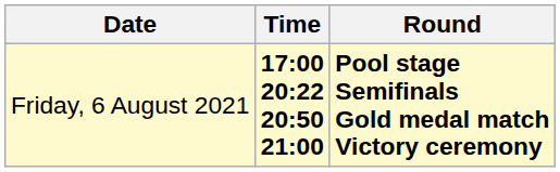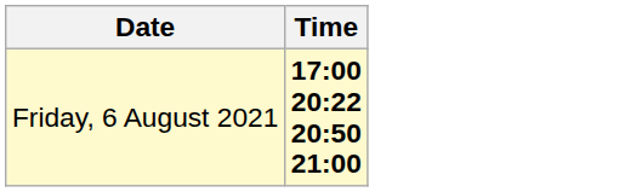 <table class="wikitable">
 <tr>
 <th>Date</th>
 <th>Time</th>
-<th>Round</th>
 </tr>
 <tr>
 <td style=background:lemonchiffon>Friday, 6 August 2021</td>
 <td style=background:lemonchiffon><strong>17:00<br>20:22<br>20:50<br>21:00</strong></td>
-<td style=background:lemonchiffon><strong>Pool stage<br>Semifinals<br>Gold medal match<br>Victory ceremony</strong></td>
 </tr>
 </table>
